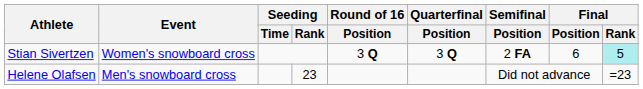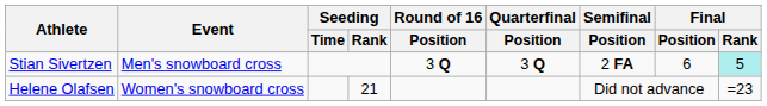 <table class="wikitable" style="font-size:90%">
 <tr>
 <th rowspan="2">Athlete</th>
 <th rowspan="2">Event</th>
 <th colspan="2">Seeding</th>
 <th>Round of 16</th>
 <th>Quarterfinal</th>
 <th>Semifinal</th>
 <th colspan=2>Final</th>
 </tr>
 <tr style="font-size:95%">
 <th>Time</th>
 <th>Rank</th>
 <th>Position</th>
 <th>Position</th>
 <th>Position</th>
 <th>Position</th>
 <th>Rank</th>
 </tr>
 <tr align=center>
 <td align=left><a href='#'>Stian Sivertzen</a></td>
-<td align=left><a href='#'>Women's snowboard cross</a></td>
+<td align=left><a href='#'>Men's snowboard cross</a></td>
 <td colspan=2></td>
 <td>3 <strong>Q</strong></td>
 <td>3 <strong>Q</strong></td>
 <td>2 <strong>FA</strong></td>
 <td>6</td>
 <td style="background: paleturquoise;">5</td>
 </tr>
 <tr align=center>
 <td align=left><a href='#'>Helene Olafsen</a></td>
-<td align=left><a href='#'>Men's snowboard cross</a></td>
+<td align=left><a href='#'>Women's snowboard cross</a></td>
 <td></td>
-<td>23</td>
+<td>21</td>
 <td></td>
 <td></td>
 <td colspan=2>Did not advance</td>
 <td>=23</td>
 </tr>
 </table>
